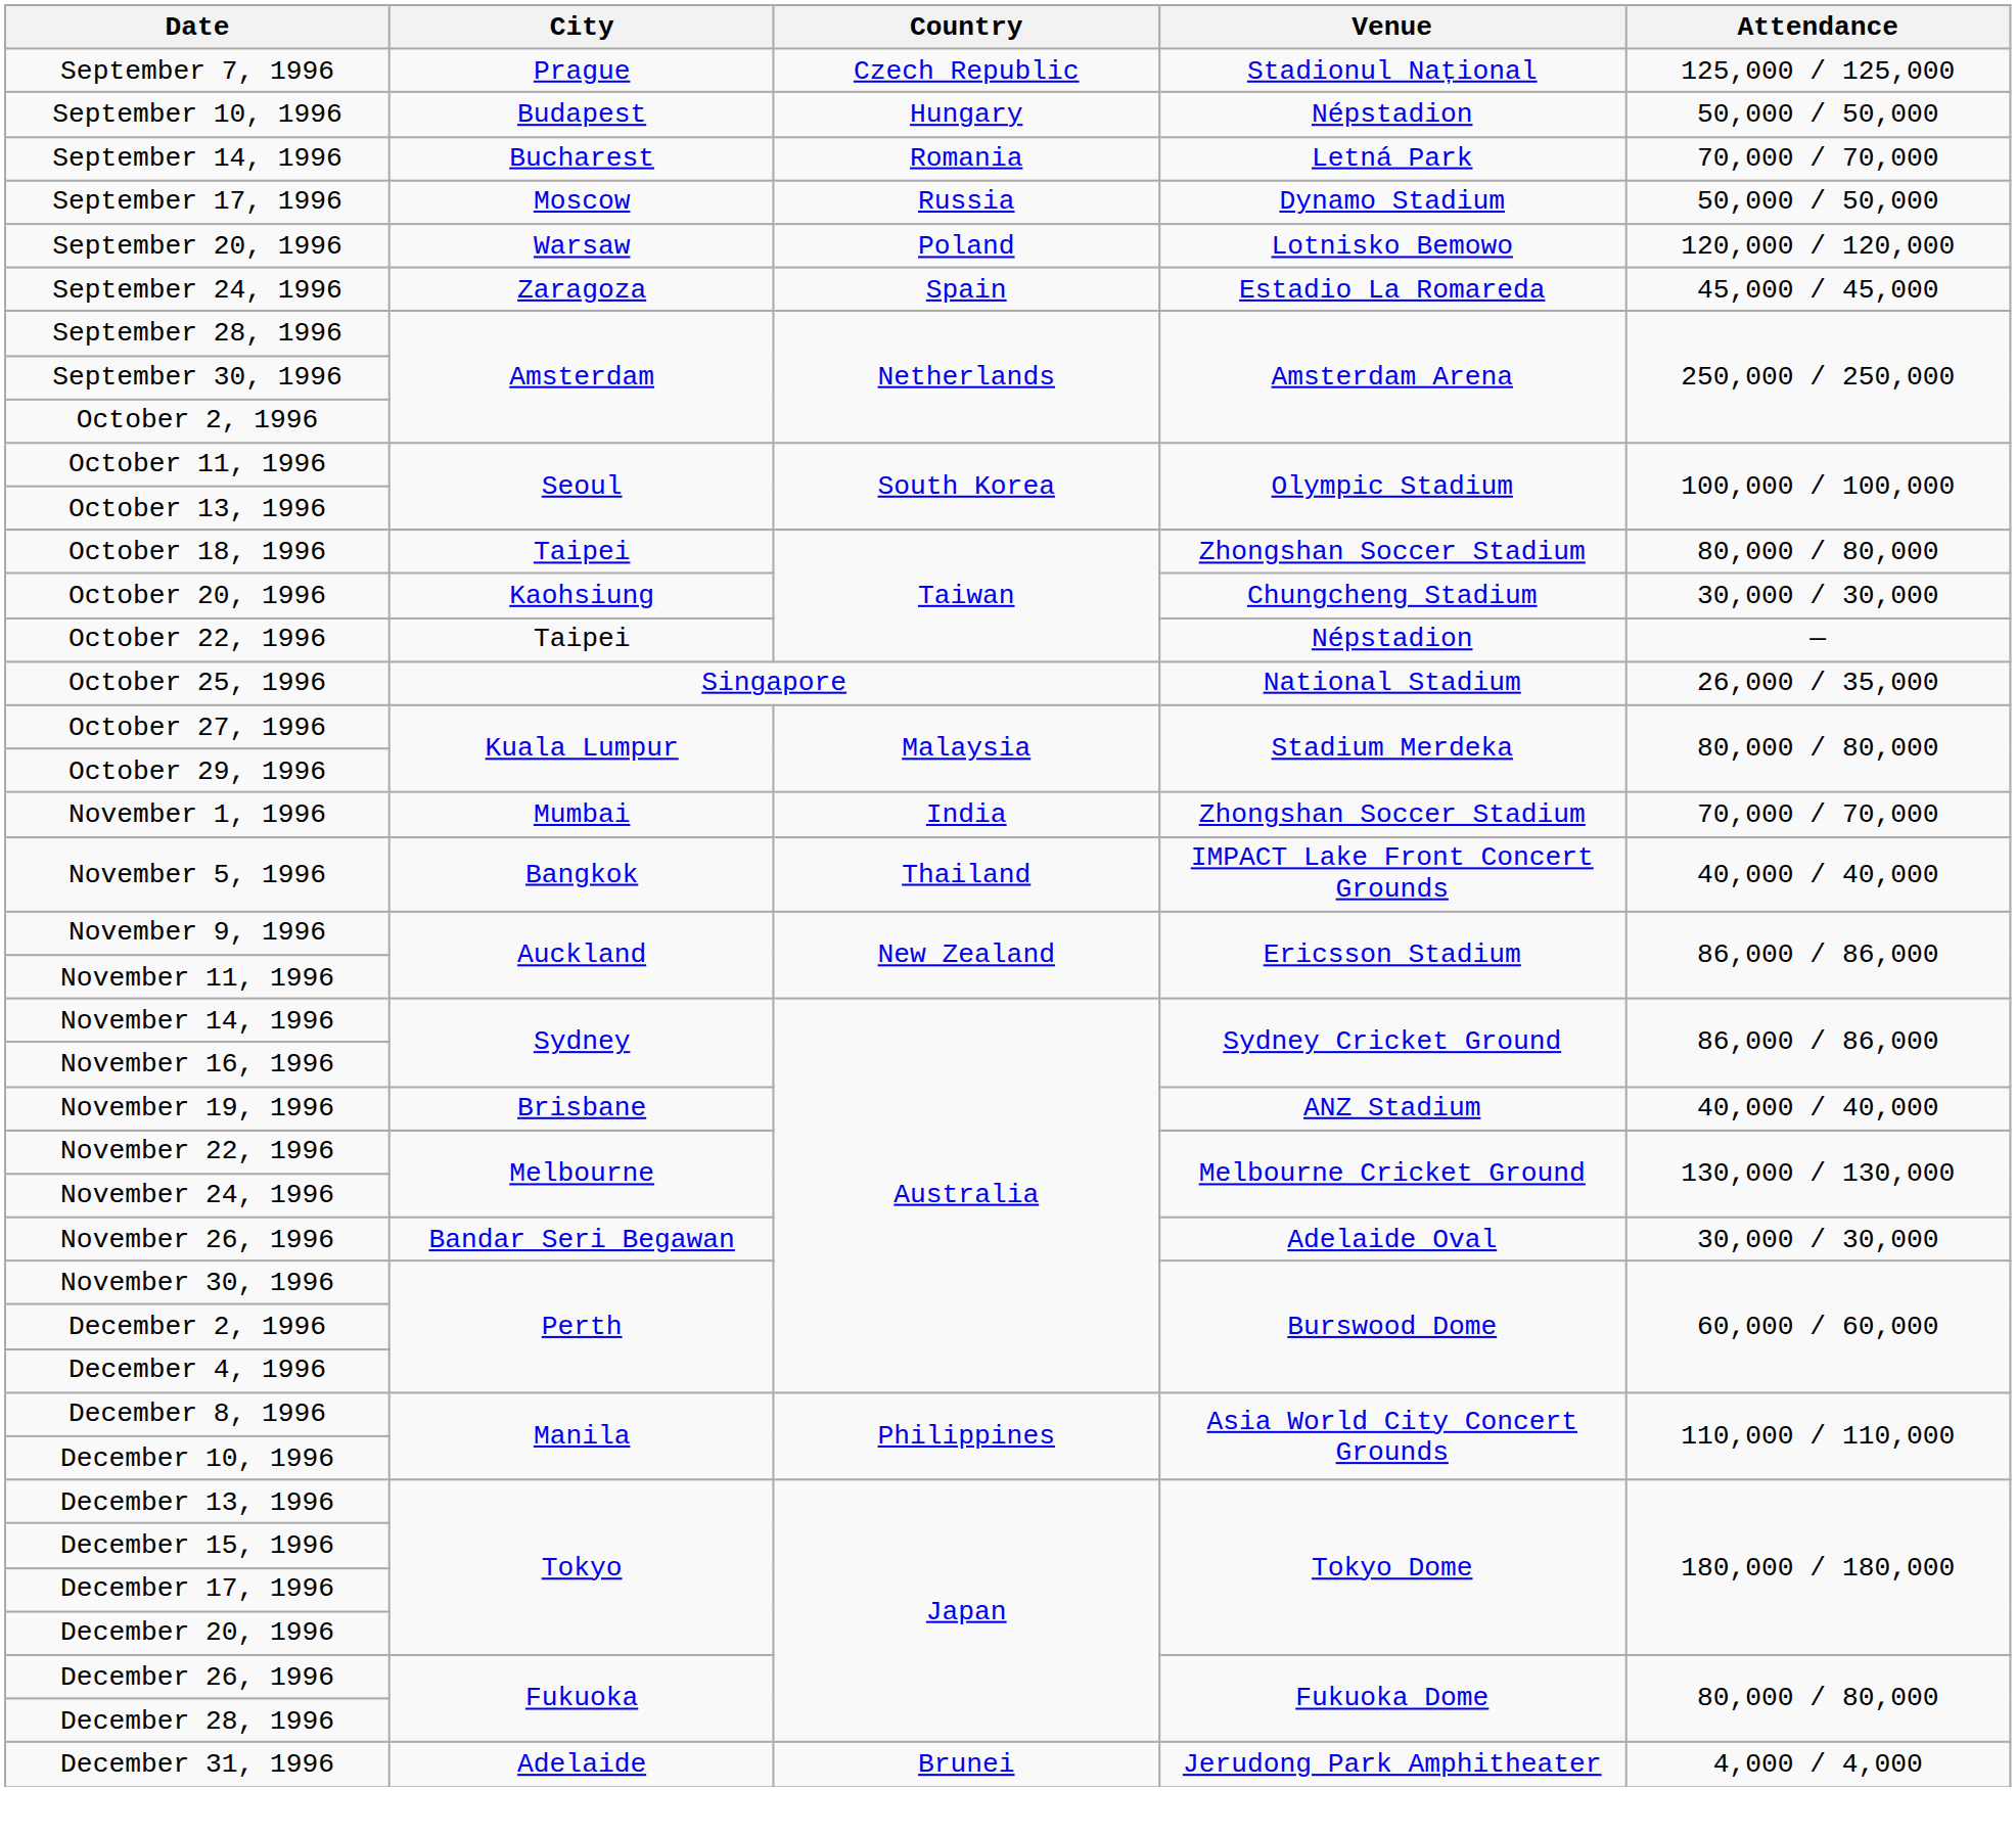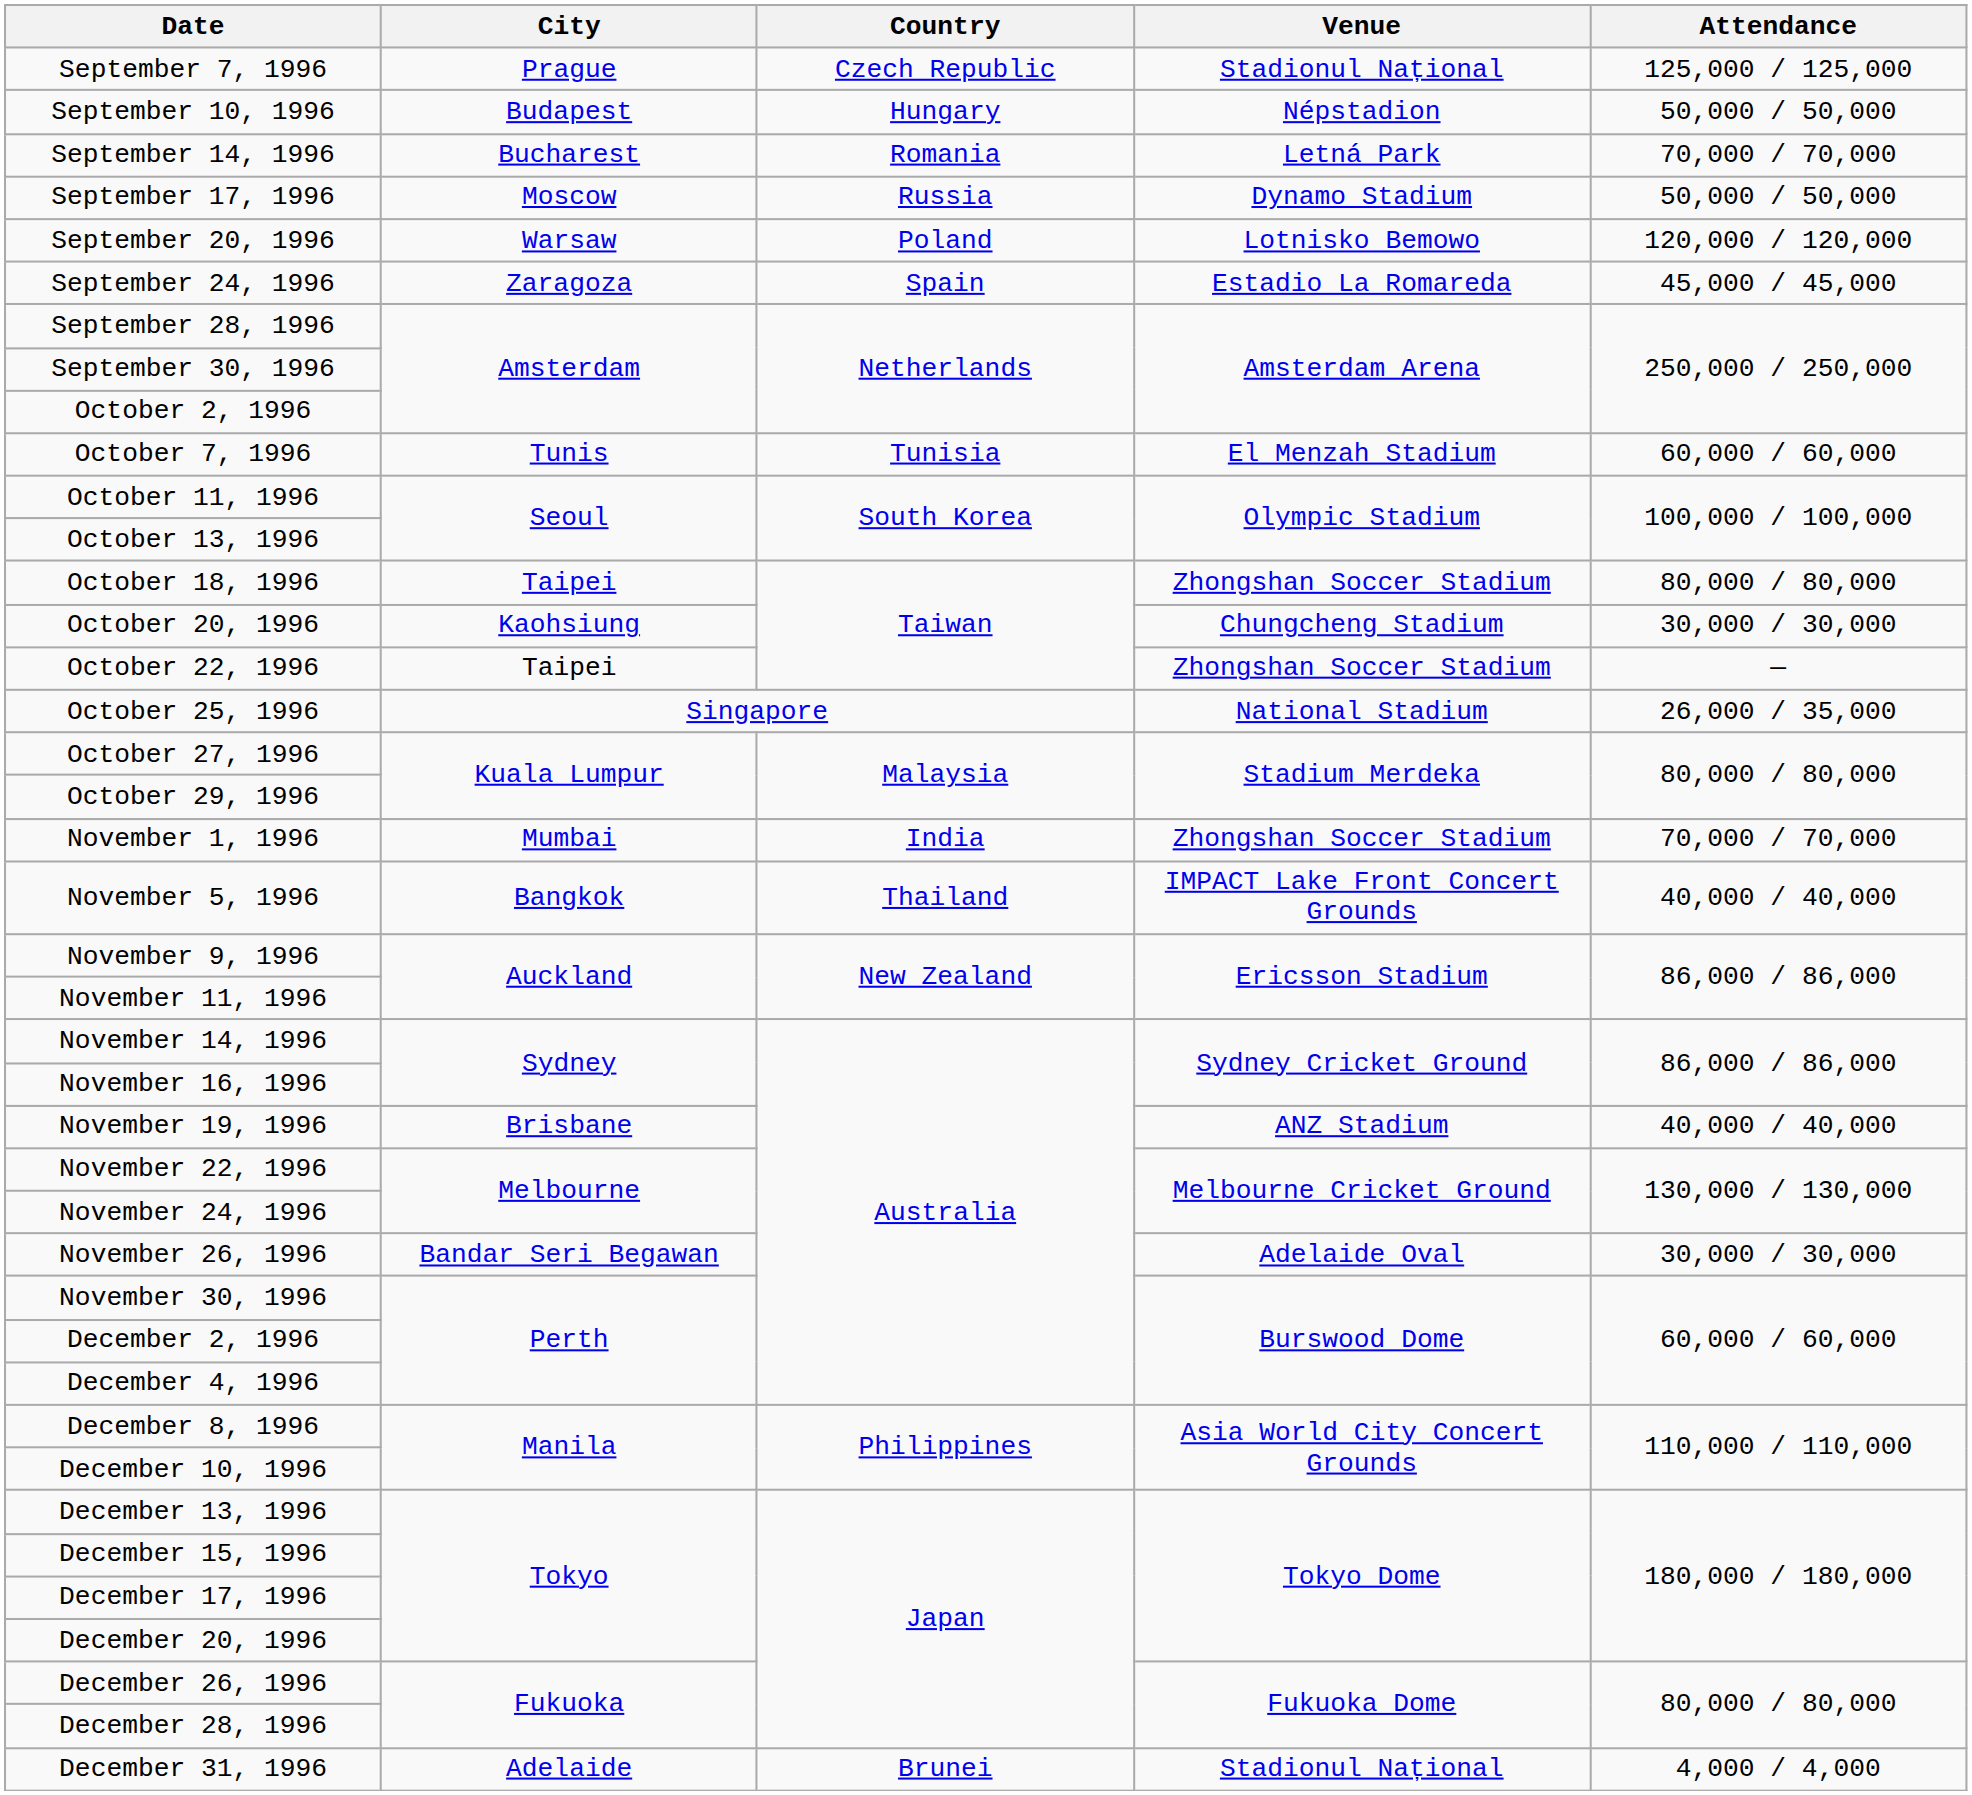 <table class="wikitable" style="text-align:center;">
 <tr>
 <th style="width:180px;">Date</th>
 <th style="width:180px;">City</th>
 <th style="width:180px;">Country</th>
 <th style="width:220px;">Venue</th>
 <th style="width:180px;">Attendance</th>
 </tr>
 <tr>
 <td>September 7, 1996</td>
 <td><a href='#'>Prague</a></td>
 <td><a href='#'>Czech Republic</a></td>
 <td><a href='#'>Stadionul Național</a></td>
 <td>125,000 / 125,000</td>
 </tr>
 <tr>
 <td>September 10, 1996</td>
 <td><a href='#'>Budapest</a></td>
 <td><a href='#'>Hungary</a></td>
 <td><a href='#'>Népstadion</a></td>
 <td>50,000 / 50,000</td>
 </tr>
 <tr>
 <td>September 14, 1996</td>
 <td><a href='#'>Bucharest</a></td>
 <td><a href='#'>Romania</a></td>
 <td><a href='#'>Letná Park</a></td>
 <td>70,000 / 70,000</td>
 </tr>
 <tr>
 <td>September 17, 1996</td>
 <td><a href='#'>Moscow</a></td>
 <td><a href='#'>Russia</a></td>
 <td><a href='#'>Dynamo Stadium</a></td>
 <td>50,000 / 50,000</td>
 </tr>
 <tr>
 <td>September 20, 1996</td>
 <td><a href='#'>Warsaw</a></td>
 <td><a href='#'>Poland</a></td>
 <td><a href='#'>Lotnisko Bemowo</a></td>
 <td>120,000 / 120,000</td>
 </tr>
 <tr>
 <td>September 24, 1996</td>
 <td><a href='#'>Zaragoza</a></td>
 <td><a href='#'>Spain</a></td>
 <td><a href='#'>Estadio La Romareda</a></td>
 <td>45,000 / 45,000</td>
 </tr>
 <tr>
 <td>September 28, 1996</td>
 <td rowspan="3"><a href='#'>Amsterdam</a></td>
 <td rowspan="3"><a href='#'>Netherlands</a></td>
 <td rowspan="3"><a href='#'>Amsterdam Arena</a></td>
 <td rowspan="3">250,000 / 250,000</td>
 </tr>
 <tr>
 <td>September 30, 1996</td>
 </tr>
 <tr>
 <td>October 2, 1996</td>
 </tr>
 <tr>
+<td>October 7, 1996</td>
+<td><a href='#'>Tunis</a></td>
+<td><a href='#'>Tunisia</a></td>
+<td><a href='#'>El Menzah Stadium</a></td>
+<td>60,000 / 60,000</td>
+</tr>
+<tr>
 <td>October 11, 1996</td>
 <td rowspan="2"><a href='#'>Seoul</a></td>
 <td rowspan="2"><a href='#'>South Korea</a></td>
 <td rowspan="2"><a href='#'>Olympic Stadium</a></td>
 <td rowspan="2">100,000 / 100,000</td>
 </tr>
 <tr>
 <td>October 13, 1996</td>
 </tr>
 <tr>
 <td>October 18, 1996</td>
 <td><a href='#'>Taipei</a></td>
 <td rowspan="3"><a href='#'>Taiwan</a></td>
 <td><a href='#'>Zhongshan Soccer Stadium</a></td>
 <td>80,000 / 80,000</td>
 </tr>
 <tr>
 <td>October 20, 1996</td>
 <td><a href='#'>Kaohsiung</a></td>
 <td><a href='#'>Chungcheng Stadium</a></td>
 <td>30,000 / 30,000</td>
 </tr>
 <tr>
 <td>October 22, 1996</td>
 <td>Taipei</td>
-<td><a href='#'>Népstadion</a></td>
+<td><a href='#'>Zhongshan Soccer Stadium</a></td>
 <td>—</td>
 </tr>
 <tr>
 <td>October 25, 1996</td>
 <td colspan="2"><a href='#'>Singapore</a></td>
 <td><a href='#'>National Stadium</a></td>
 <td>26,000 / 35,000</td>
 </tr>
 <tr>
 <td>October 27, 1996</td>
 <td rowspan="2"><a href='#'>Kuala Lumpur</a></td>
 <td rowspan="2"><a href='#'>Malaysia</a></td>
 <td rowspan="2"><a href='#'>Stadium Merdeka</a></td>
 <td rowspan="2">80,000 / 80,000</td>
 </tr>
 <tr>
 <td>October 29, 1996</td>
 </tr>
 <tr>
 <td>November 1, 1996</td>
 <td><a href='#'>Mumbai</a></td>
 <td><a href='#'>India</a></td>
 <td><a href='#'>Zhongshan Soccer Stadium</a></td>
 <td>70,000 / 70,000</td>
 </tr>
 <tr>
 <td>November 5, 1996</td>
 <td><a href='#'>Bangkok</a></td>
 <td><a href='#'>Thailand</a></td>
 <td><a href='#'>IMPACT Lake Front Concert Grounds</a></td>
 <td>40,000 / 40,000</td>
 </tr>
 <tr>
 <td>November 9, 1996</td>
 <td rowspan="2"><a href='#'>Auckland</a></td>
 <td rowspan="2"><a href='#'>New Zealand</a></td>
 <td rowspan="2"><a href='#'>Ericsson Stadium</a></td>
 <td rowspan="2">86,000 / 86,000</td>
 </tr>
 <tr>
 <td>November 11, 1996</td>
 </tr>
 <tr>
 <td>November 14, 1996</td>
 <td rowspan="2"><a href='#'>Sydney</a></td>
 <td rowspan="9"><a href='#'>Australia</a></td>
 <td rowspan="2"><a href='#'>Sydney Cricket Ground</a></td>
 <td rowspan="2">86,000 / 86,000</td>
 </tr>
 <tr>
 <td>November 16, 1996</td>
 </tr>
 <tr>
 <td>November 19, 1996</td>
 <td><a href='#'>Brisbane</a></td>
 <td><a href='#'>ANZ Stadium</a></td>
 <td>40,000 / 40,000</td>
 </tr>
 <tr>
 <td>November 22, 1996</td>
 <td rowspan="2"><a href='#'>Melbourne</a></td>
 <td rowspan="2"><a href='#'>Melbourne Cricket Ground</a></td>
 <td rowspan="2">130,000 / 130,000</td>
 </tr>
 <tr>
 <td>November 24, 1996</td>
 </tr>
 <tr>
 <td>November 26, 1996</td>
 <td><a href='#'>Bandar Seri Begawan</a></td>
 <td><a href='#'>Adelaide Oval</a></td>
 <td>30,000 / 30,000</td>
 </tr>
 <tr>
 <td>November 30, 1996</td>
 <td rowspan="3"><a href='#'>Perth</a></td>
 <td rowspan="3"><a href='#'>Burswood Dome</a></td>
 <td rowspan="3">60,000 / 60,000</td>
 </tr>
 <tr>
 <td>December 2, 1996</td>
 </tr>
 <tr>
 <td>December 4, 1996</td>
 </tr>
 <tr>
 <td>December 8, 1996</td>
 <td rowspan="2"><a href='#'>Manila</a></td>
 <td rowspan="2"><a href='#'>Philippines</a></td>
 <td rowspan="2"><a href='#'>Asia World City Concert Grounds</a></td>
 <td rowspan="2">110,000 / 110,000</td>
 </tr>
 <tr>
 <td>December 10, 1996</td>
 </tr>
 <tr>
 <td>December 13, 1996</td>
 <td rowspan="4"><a href='#'>Tokyo</a></td>
 <td rowspan="6"><a href='#'>Japan</a></td>
 <td rowspan="4"><a href='#'>Tokyo Dome</a></td>
 <td rowspan="4">180,000 / 180,000</td>
 </tr>
 <tr>
 <td>December 15, 1996</td>
 </tr>
 <tr>
 <td>December 17, 1996</td>
 </tr>
 <tr>
 <td>December 20, 1996</td>
 </tr>
 <tr>
 <td>December 26, 1996</td>
 <td rowspan="2"><a href='#'>Fukuoka</a></td>
 <td rowspan="2"><a href='#'>Fukuoka Dome</a></td>
 <td rowspan="2">80,000 / 80,000</td>
 </tr>
 <tr>
 <td>December 28, 1996</td>
 </tr>
 <tr>
 <td>December 31, 1996</td>
 <td><a href='#'>Adelaide</a></td>
 <td><a href='#'>Brunei</a></td>
-<td><a href='#'>Jerudong Park Amphitheater</a></td>
+<td><a href='#'>Stadionul Național</a></td>
 <td>4,000 / 4,000</td>
 </tr>
 </table>
